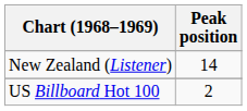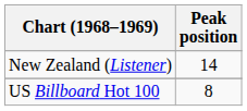 <table class="wikitable sortable">
 <tr>
 <th>Chart (1968–1969)</th>
 <th>Peak <br>position</th>
 </tr>
 <tr>
 </tr>
 <tr>
 </tr>
 <tr>
 </tr>
 <tr>
 </tr>
 <tr>
 </tr>
 <tr>
 <td>New Zealand (<em><a href='#'>Listener</a></em>)</td>
 <td align="center">14</td>
 </tr>
 <tr>
 </tr>
 <tr>
 <td>US <a href='#'><em>Billboard</em> Hot 100</a></td>
-<td align="center">2</td>
+<td align="center">8</td>
 </tr>
 </table>
